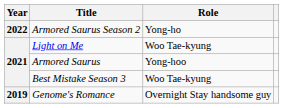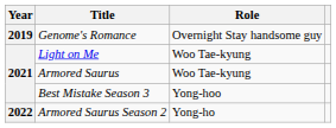 <table class="wikitable plainrowheaders sortable">
 <tr>
 <th scope="col">Year</th>
 <th scope="col">Title</th>
 <th scope="col">Role</th>
 <th scope="col" class="unsortable"></th>
 </tr>
 <tr>
-<th scope="row">2022</th>
-<td><em>Armored Saurus Season 2</em></td>
-<td>Yong-ho</td>
+<th scope="row">2019</th>
+<td><em>Genome's Romance</em></td>
+<td>Overnight Stay handsome guy</td>
 <td style="text-align:center"></td>
 </tr>
 <tr>
 <th scope="row" rowspan="3">2021</th>
 <td><em><a href='#'>Light on Me</a></em></td>
 <td>Woo Tae-kyung</td>
 <td style="text-align:center"></td>
 </tr>
 <tr>
 <td><em>Armored Saurus</em></td>
+<td>Woo Tae-kyung</td>
+<td style="text-align:center"></td>
+</tr>
+<tr>
+<td><em>Best Mistake Season 3</em></td>
 <td>Yong-hoo</td>
 <td style="text-align:center"></td>
 </tr>
 <tr>
-<td><em>Best Mistake Season 3</em></td>
-<td>Woo Tae-kyung</td>
-<td style="text-align:center"></td>
-</tr>
-<tr>
-<th scope="row">2019</th>
-<td><em>Genome's Romance</em></td>
-<td>Overnight Stay handsome guy</td>
+<th scope="row">2022</th>
+<td><em>Armored Saurus Season 2</em></td>
+<td>Yong-ho</td>
 <td style="text-align:center"></td>
 </tr>
 </table>
